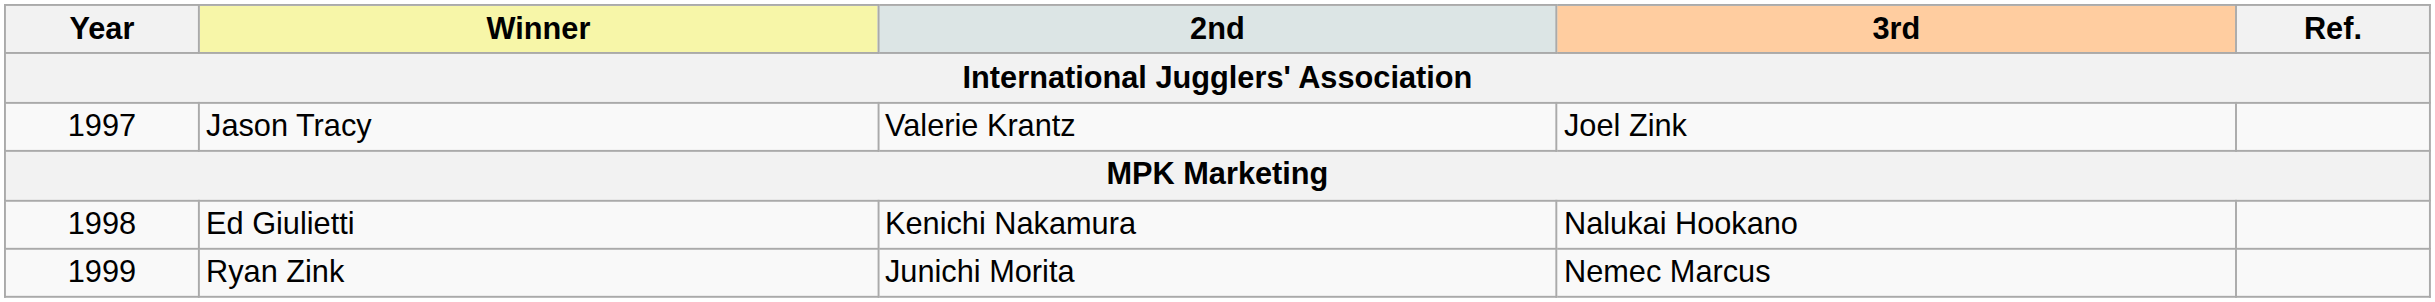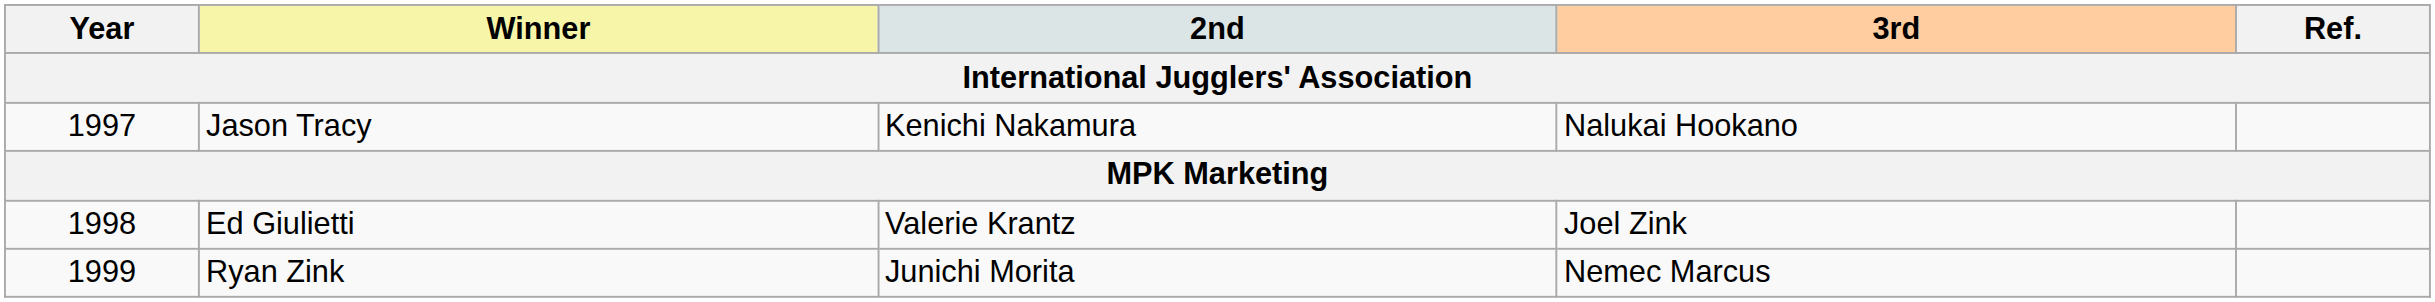 <table class="wikitable" width=100%>
 <tr>
 <th width=8%>Year</th>
 <th style="background-color: #F7F6A8;" width=28%>Winner</th>
 <th style="background-color: #DCE5E5;" width=28%>2nd</th>
 <th style="background-color: #FFCDA0;" width=28%>3rd</th>
 <th width=8%>Ref.</th>
 </tr>
 <tr>
 <th colspan="5">International Jugglers' Association</th>
 </tr>
 <tr>
 <td align=center>1997</td>
 <td> Jason Tracy</td>
-<td> Valerie Krantz</td>
-<td> Joel Zink</td>
+<td> Kenichi Nakamura</td>
+<td> Nalukai Hookano</td>
 <td></td>
 </tr>
 <tr>
 <th colspan="5">MPK Marketing</th>
 </tr>
 <tr>
 <td align=center>1998</td>
 <td> Ed Giulietti</td>
-<td> Kenichi Nakamura</td>
-<td> Nalukai Hookano</td>
+<td> Valerie Krantz</td>
+<td> Joel Zink</td>
 <td></td>
 </tr>
 <tr>
 <td align=center>1999</td>
 <td> Ryan Zink</td>
 <td> Junichi Morita</td>
 <td> Nemec Marcus</td>
 <td></td>
 </tr>
 </table>
